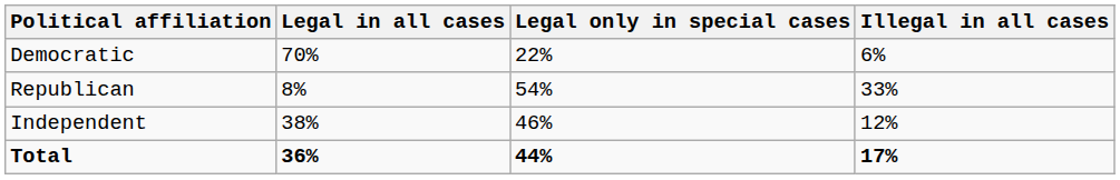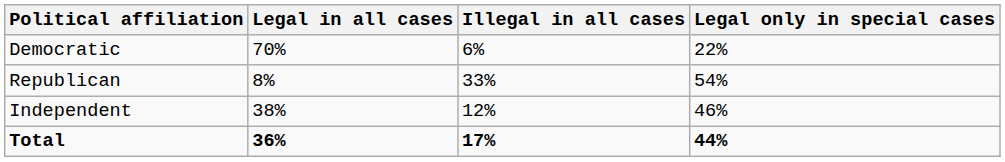 <table class="wikitable">
 <tr>
 <th>Political affiliation</th>
 <th>Legal in all cases</th>
+<th>Illegal in all cases</th>
 <th>Legal only in special cases</th>
-<th>Illegal in all cases</th>
 </tr>
 <tr>
 <td>Democratic</td>
 <td>70%</td>
+<td>6%</td>
 <td>22%</td>
-<td>6%</td>
 </tr>
 <tr>
 <td>Republican</td>
 <td>8%</td>
+<td>33%</td>
 <td>54%</td>
-<td>33%</td>
 </tr>
 <tr>
 <td>Independent</td>
 <td>38%</td>
+<td>12%</td>
 <td>46%</td>
-<td>12%</td>
 </tr>
 <tr>
 <td><strong>Total</strong></td>
 <td><strong>36%</strong></td>
+<td><strong>17%</strong></td>
 <td><strong>44%</strong></td>
-<td><strong>17%</strong></td>
 </tr>
 </table>
